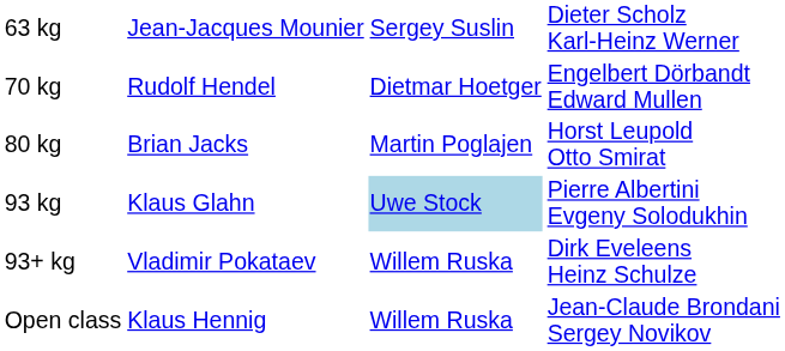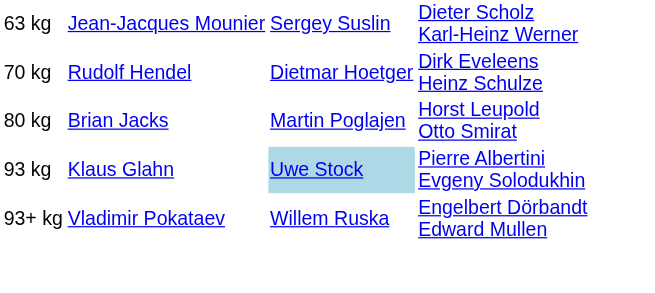 <table>
 <tr>
 <td>63 kg</td>
 <td><a href='#'>Jean-Jacques Mounier</a></td>
 <td><a href='#'>Sergey Suslin</a></td>
 <td><a href='#'>Dieter Scholz</a><br><a href='#'>Karl-Heinz Werner</a></td>
 </tr>
 <tr>
 <td>70 kg</td>
 <td><a href='#'>Rudolf Hendel</a></td>
 <td><a href='#'>Dietmar Hoetger</a></td>
-<td><a href='#'>Engelbert Dörbandt</a><br><a href='#'>Edward Mullen</a></td>
+<td><a href='#'>Dirk Eveleens</a><br><a href='#'>Heinz Schulze</a></td>
 </tr>
 <tr>
 <td>80 kg</td>
 <td><a href='#'>Brian Jacks</a></td>
 <td><a href='#'>Martin Poglajen</a></td>
 <td><a href='#'>Horst Leupold</a><br><a href='#'>Otto Smirat</a></td>
 </tr>
 <tr>
 <td>93 kg</td>
 <td><a href='#'>Klaus Glahn</a></td>
 <td style="background: lightblue;"><a href='#'>Uwe Stock</a></td>
 <td><a href='#'>Pierre Albertini</a><br><a href='#'>Evgeny Solodukhin</a></td>
 </tr>
 <tr>
 <td>93+ kg</td>
 <td><a href='#'>Vladimir Pokataev</a></td>
 <td><a href='#'>Willem Ruska</a></td>
-<td><a href='#'>Dirk Eveleens</a><br><a href='#'>Heinz Schulze</a></td>
-</tr>
-<tr>
-<td>Open class</td>
-<td><a href='#'>Klaus Hennig</a></td>
-<td><a href='#'>Willem Ruska</a></td>
-<td><a href='#'>Jean-Claude Brondani</a><br><a href='#'>Sergey Novikov</a></td>
+<td><a href='#'>Engelbert Dörbandt</a><br><a href='#'>Edward Mullen</a></td>
 </tr>
 </table>
